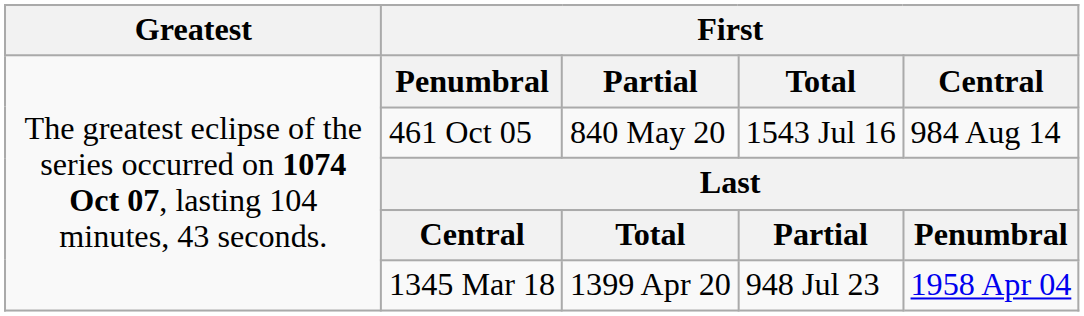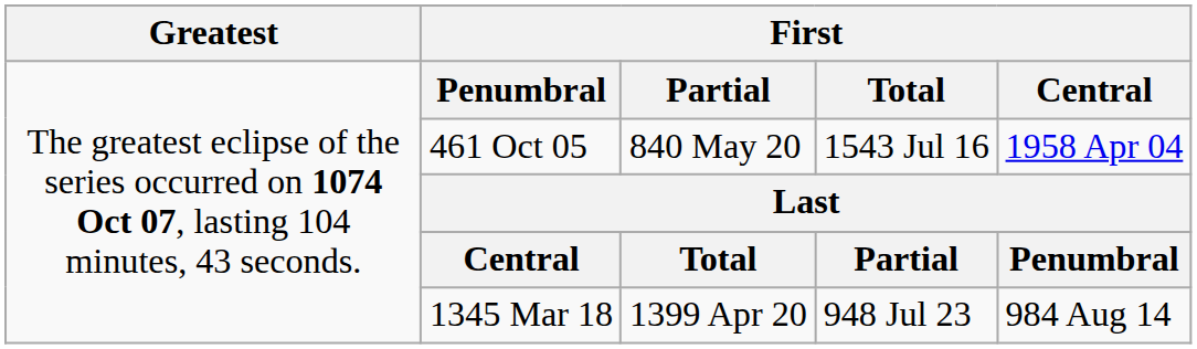 <table class=wikitable>
 <tr>
 <th>Greatest</th>
 <th colspan=4>First</th>
 </tr>
 <tr>
 <td rowspan=6 width=180 align=center>The greatest eclipse of the series occurred on <strong>1074 Oct 07</strong>, lasting 104 minutes, 43 seconds.</td>
 <th>Penumbral</th>
 <th>Partial</th>
 <th>Total</th>
 <th>Central</th>
 </tr>
 <tr>
 <td>461 Oct 05<br></td>
 <td>840 May 20<br></td>
 <td>1543 Jul 16<br></td>
-<td>984 Aug 14<br></td>
+<td><a href='#'>1958 Apr 04</a><br></td>
 </tr>
 <tr>
 <th colspan=4>Last</th>
 </tr>
 <tr>
 <th>Central</th>
 <th>Total</th>
 <th>Partial</th>
 <th>Penumbral</th>
 </tr>
 <tr>
 <td>1345 Mar 18<br></td>
 <td>1399 Apr 20<br></td>
 <td>948 Jul 23<br></td>
-<td><a href='#'>1958 Apr 04</a><br></td>
+<td>984 Aug 14<br></td>
 </tr>
 </table>
